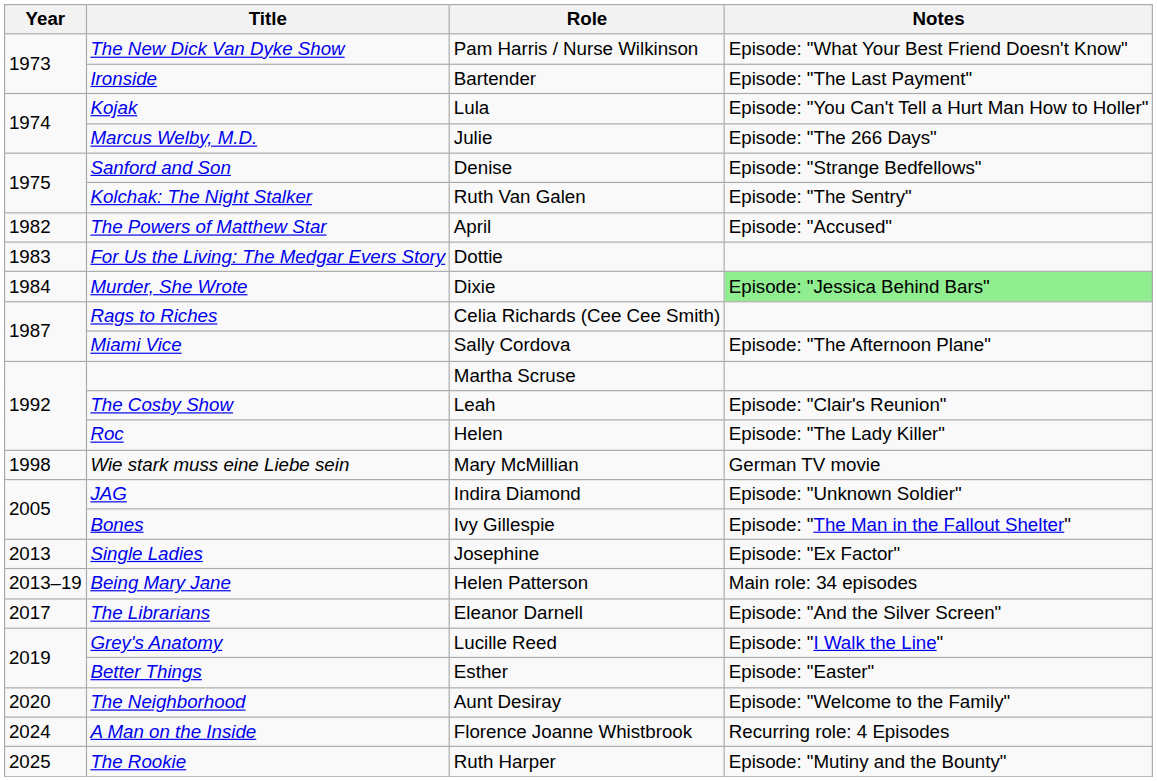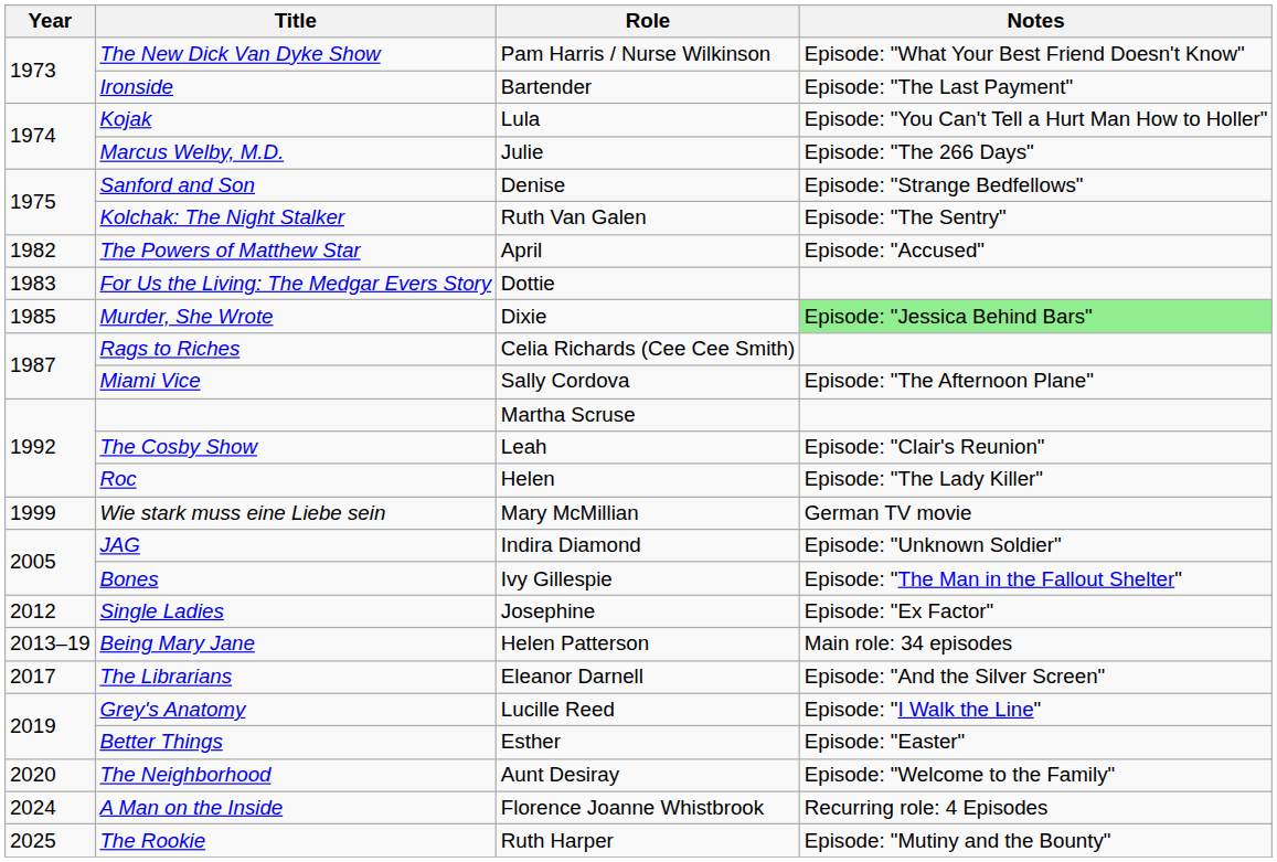 <table class="wikitable sortable">
 <tr>
 <th>Year</th>
 <th>Title</th>
 <th>Role</th>
 <th class="unsortable">Notes</th>
 </tr>
 <tr>
 <td rowspan="2">1973</td>
 <td><em><a href='#'>The New Dick Van Dyke Show</a></em></td>
 <td>Pam Harris / Nurse Wilkinson</td>
 <td>Episode: "What Your Best Friend Doesn't Know"</td>
 </tr>
 <tr>
 <td><em><a href='#'>Ironside</a></em></td>
 <td>Bartender</td>
 <td>Episode: "The Last Payment"</td>
 </tr>
 <tr>
 <td rowspan="2">1974</td>
 <td><em><a href='#'>Kojak</a></em></td>
 <td>Lula</td>
 <td>Episode: "You Can't Tell a Hurt Man How to Holler"</td>
 </tr>
 <tr>
 <td><em><a href='#'>Marcus Welby, M.D.</a></em></td>
 <td>Julie</td>
 <td>Episode: "The 266 Days"</td>
 </tr>
 <tr>
 <td rowspan="2">1975</td>
 <td><em><a href='#'>Sanford and Son</a></em></td>
 <td>Denise</td>
 <td>Episode: "Strange Bedfellows"</td>
 </tr>
 <tr>
 <td><em><a href='#'>Kolchak: The Night Stalker</a></em></td>
 <td>Ruth Van Galen</td>
 <td>Episode: "The Sentry"</td>
 </tr>
 <tr>
 <td>1982</td>
 <td><em><a href='#'>The Powers of Matthew Star</a></em></td>
 <td>April</td>
 <td>Episode: "Accused"</td>
 </tr>
 <tr>
 <td>1983</td>
 <td><em><a href='#'>For Us the Living: The Medgar Evers Story</a></em></td>
 <td>Dottie</td>
 <td></td>
 </tr>
 <tr>
-<td>1984</td>
+<td>1985</td>
 <td><em><a href='#'>Murder, She Wrote</a></em></td>
 <td>Dixie</td>
 <td style="background: lightgreen;">Episode: "Jessica Behind Bars"</td>
 </tr>
 <tr>
 <td rowspan="2">1987</td>
 <td><em><a href='#'>Rags to Riches</a></em></td>
 <td>Celia Richards (Cee Cee Smith)</td>
 <td></td>
 </tr>
 <tr>
 <td><em><a href='#'>Miami Vice</a></em></td>
 <td>Sally Cordova</td>
 <td>Episode: "The Afternoon Plane"</td>
 </tr>
 <tr>
 <td rowspan="3">1992</td>
 <td><em></em></td>
 <td>Martha Scruse</td>
 <td></td>
 </tr>
 <tr>
 <td><em><a href='#'>The Cosby Show</a></em></td>
 <td>Leah</td>
 <td>Episode: "Clair's Reunion"</td>
 </tr>
 <tr>
 <td><em><a href='#'>Roc</a></em></td>
 <td>Helen</td>
 <td>Episode: "The Lady Killer"</td>
 </tr>
 <tr>
-<td>1998</td>
+<td>1999</td>
 <td><em>Wie stark muss eine Liebe sein</em></td>
 <td>Mary McMillian</td>
 <td>German TV movie</td>
 </tr>
 <tr>
 <td rowspan="2">2005</td>
 <td><em><a href='#'>JAG</a></em></td>
 <td>Indira Diamond</td>
 <td>Episode: "Unknown Soldier"</td>
 </tr>
 <tr>
 <td><em><a href='#'>Bones</a></em></td>
 <td>Ivy Gillespie</td>
 <td>Episode: "<a href='#'>The Man in the Fallout Shelter</a>"</td>
 </tr>
 <tr>
-<td>2013</td>
+<td>2012</td>
 <td><em><a href='#'>Single Ladies</a></em></td>
 <td>Josephine</td>
 <td>Episode: "Ex Factor"</td>
 </tr>
 <tr>
 <td>2013–19</td>
 <td><em><a href='#'>Being Mary Jane</a></em></td>
 <td>Helen Patterson</td>
 <td>Main role: 34 episodes</td>
 </tr>
 <tr>
 <td>2017</td>
 <td><em><a href='#'>The Librarians</a></em></td>
 <td>Eleanor Darnell</td>
 <td>Episode: "And the Silver Screen"</td>
 </tr>
 <tr>
 <td rowspan="2">2019</td>
 <td><em><a href='#'>Grey's Anatomy</a></em></td>
 <td>Lucille Reed</td>
 <td>Episode: "<a href='#'>I Walk the Line</a>"</td>
 </tr>
 <tr>
 <td><em><a href='#'>Better Things</a></em></td>
 <td>Esther</td>
 <td>Episode: "Easter"</td>
 </tr>
 <tr>
 <td>2020</td>
 <td><em><a href='#'>The Neighborhood</a></em></td>
 <td>Aunt Desiray</td>
 <td>Episode: "Welcome to the Family"</td>
 </tr>
 <tr>
 <td>2024</td>
 <td><em><a href='#'>A Man on the Inside</a></em></td>
 <td>Florence Joanne Whistbrook</td>
 <td>Recurring role: 4 Episodes</td>
 </tr>
 <tr>
 <td>2025</td>
 <td><em><a href='#'>The Rookie</a></em></td>
 <td>Ruth Harper</td>
 <td>Episode: "Mutiny and the Bounty"</td>
 </tr>
 </table>
